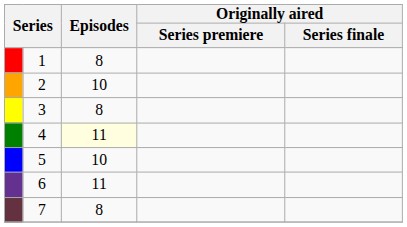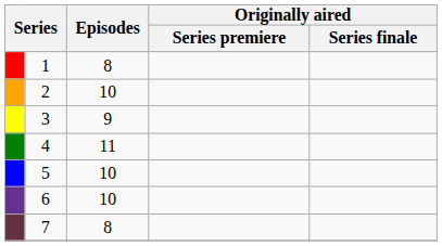 <table class="wikitable plainrowheaders" style="text-align:center">
 <tr>
 <th scope="col" style="padding: 0px 8px" colspan="2" rowspan="2">Series</th>
 <th scope="col" style="padding: 0px 8px" rowspan="2">Episodes</th>
 <th scope="col" style="padding: 0px 80px" colspan="2">Originally aired</th>
 </tr>
 <tr>
 <th scope="col">Series premiere</th>
 <th scope="col">Series finale</th>
 </tr>
 <tr>
 <td scope="row" style="background: red;"></td>
 <td>1</td>
 <td>8</td>
 <td></td>
 <td></td>
 </tr>
 <tr>
 <td scope="row" style="background: orange;"></td>
 <td>2</td>
 <td>10</td>
 <td></td>
 <td></td>
 </tr>
 <tr>
 <td scope="row" style="background: yellow;"></td>
 <td>3</td>
-<td>8</td>
+<td>9</td>
 <td></td>
 <td></td>
 </tr>
 <tr>
 <td scope="row" style="background: green;"></td>
 <td>4</td>
-<td style="background: lightyellow;">11</td>
+<td>11</td>
 <td></td>
 <td></td>
 </tr>
 <tr>
 <td scope="row" style="background: blue;"></td>
 <td>5</td>
 <td>10</td>
 <td></td>
 <td></td>
 </tr>
 <tr>
 <td scope="row" style="background: #643190;"></td>
 <td>6</td>
-<td>11</td>
+<td>10</td>
 <td></td>
 <td></td>
 </tr>
 <tr>
 <td Scope="row" style="background: #643140;"></td>
 <td>7</td>
 <td>8</td>
 <td></td>
 <td></td>
 </tr>
 <tr>
 </tr>
 </table>
